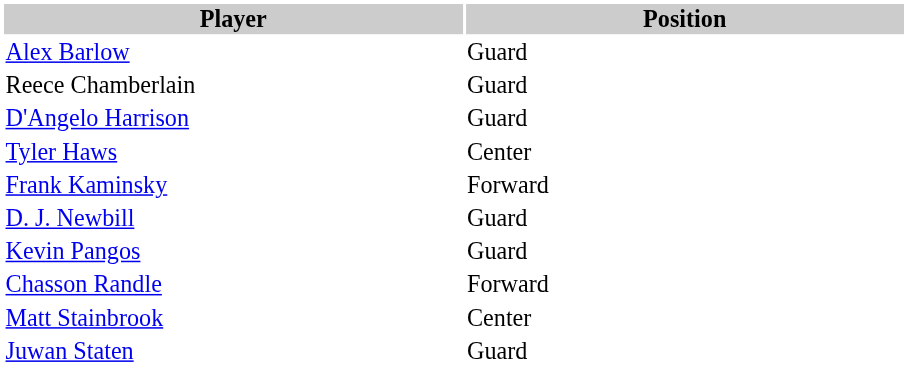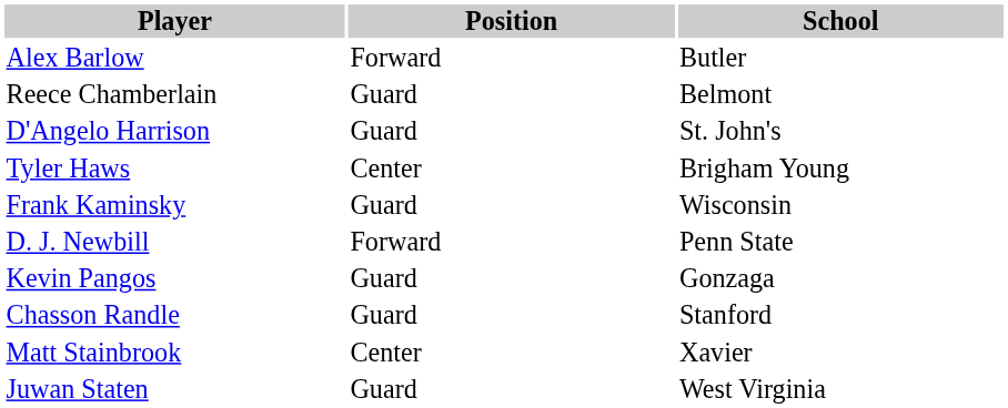 <table style="width:600px" "border:'1' 'solid' 'gray' ">
 <tr>
 <th style="background:#CCCCCC;width:23%">Player</th>
 <th style="background:#CCCCCC;width:22%">Position</th>
+<th style="background:#CCCCCC;width:22%">School</th>
 </tr>
 <tr>
 <td><a href='#'>Alex Barlow</a></td>
-<td>Guard</td>
+<td>Forward</td>
+<td>Butler</td>
 </tr>
 <tr>
 <td>Reece Chamberlain</td>
 <td>Guard</td>
+<td>Belmont</td>
 </tr>
 <tr>
 <td><a href='#'>D'Angelo Harrison</a></td>
 <td>Guard</td>
+<td>St. John's</td>
 </tr>
 <tr>
 <td><a href='#'>Tyler Haws</a></td>
 <td>Center</td>
+<td>Brigham Young</td>
 </tr>
 <tr>
 <td><a href='#'>Frank Kaminsky</a></td>
-<td>Forward</td>
+<td>Guard</td>
+<td>Wisconsin</td>
 </tr>
 <tr>
 <td><a href='#'>D. J. Newbill</a></td>
-<td>Guard</td>
+<td>Forward</td>
+<td>Penn State</td>
 </tr>
 <tr>
 <td><a href='#'>Kevin Pangos</a></td>
 <td>Guard</td>
+<td>Gonzaga</td>
 </tr>
 <tr>
 <td><a href='#'>Chasson Randle</a></td>
-<td>Forward</td>
+<td>Guard</td>
+<td>Stanford</td>
 </tr>
 <tr>
 <td><a href='#'>Matt Stainbrook</a></td>
 <td>Center</td>
+<td>Xavier</td>
 </tr>
 <tr>
 <td><a href='#'>Juwan Staten</a></td>
 <td>Guard</td>
+<td>West Virginia</td>
 </tr>
 </table>
